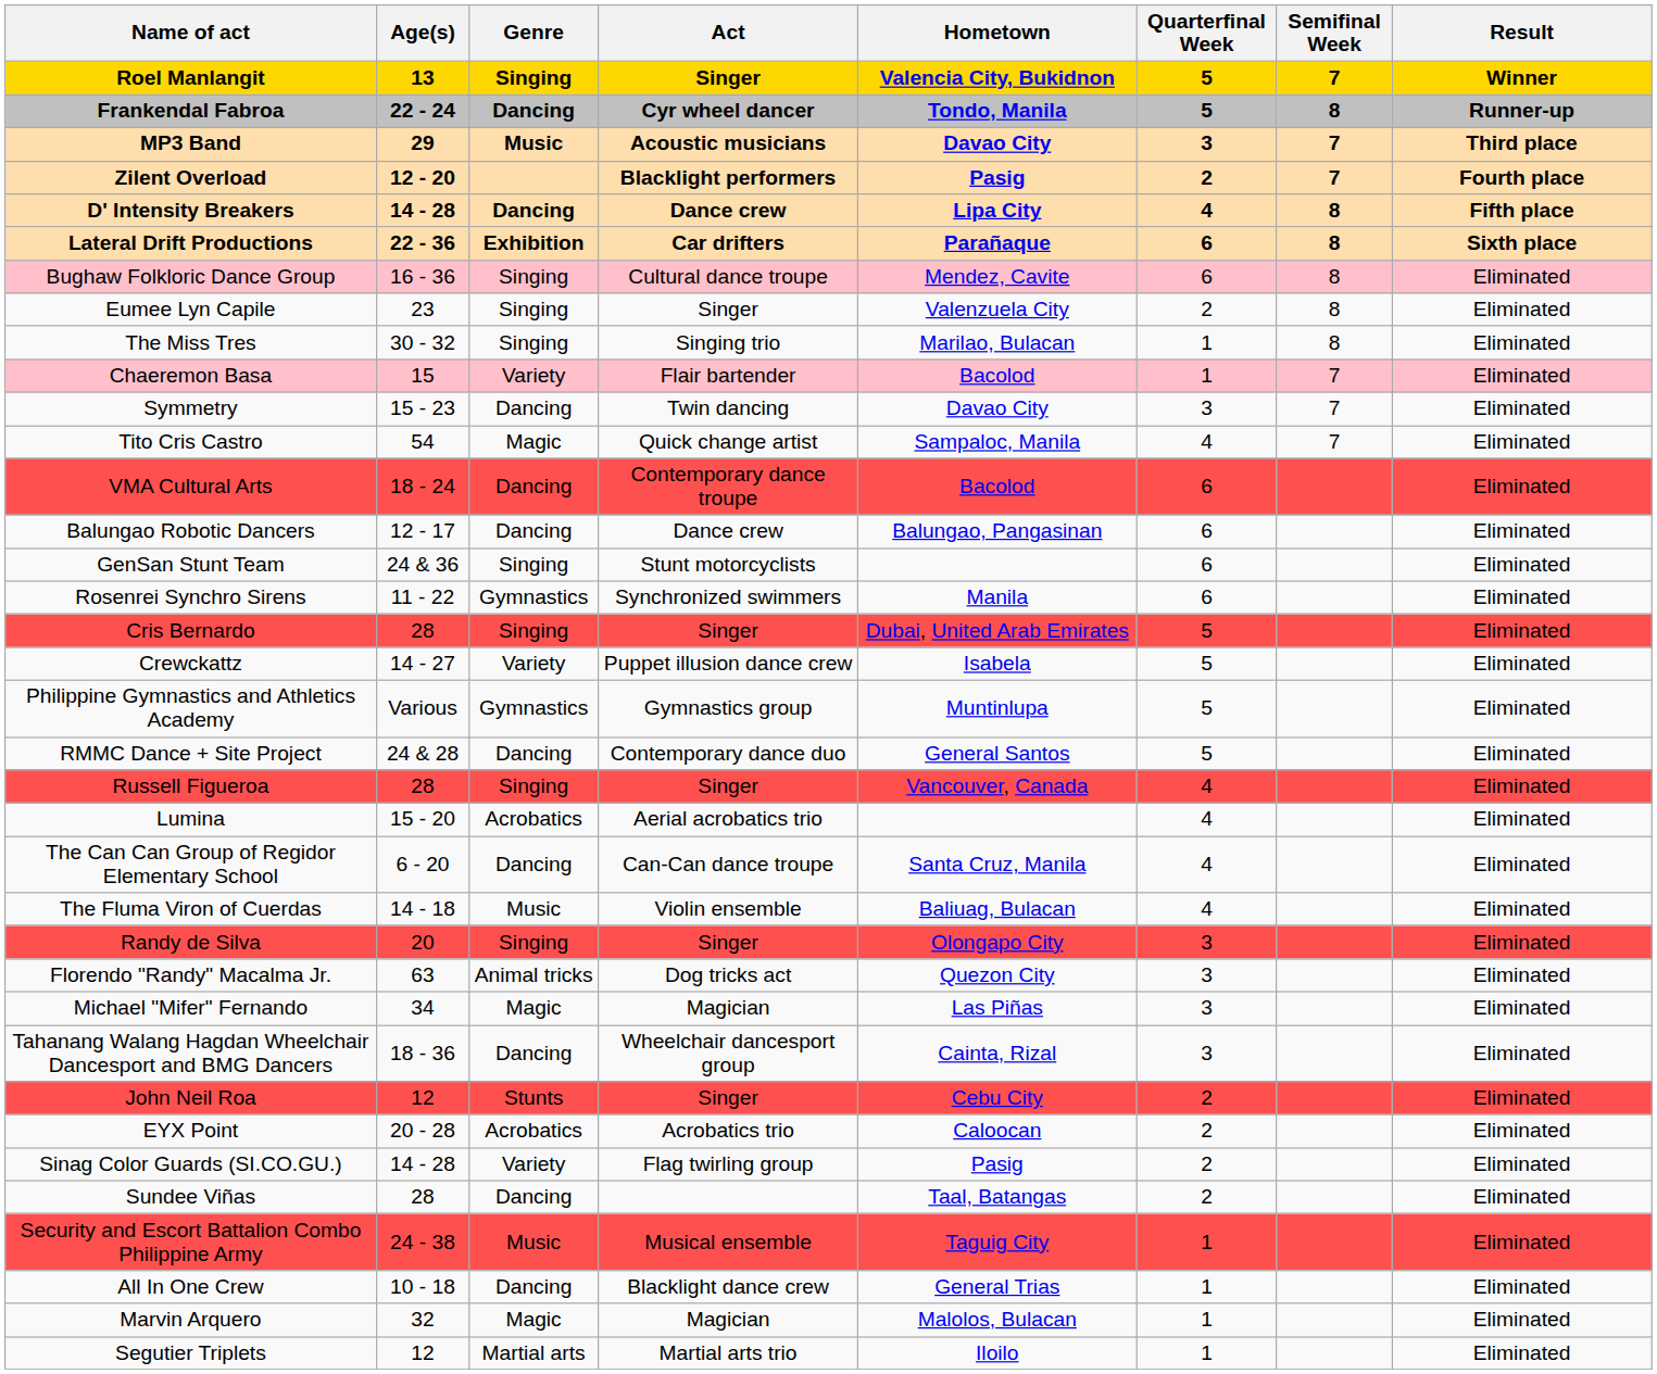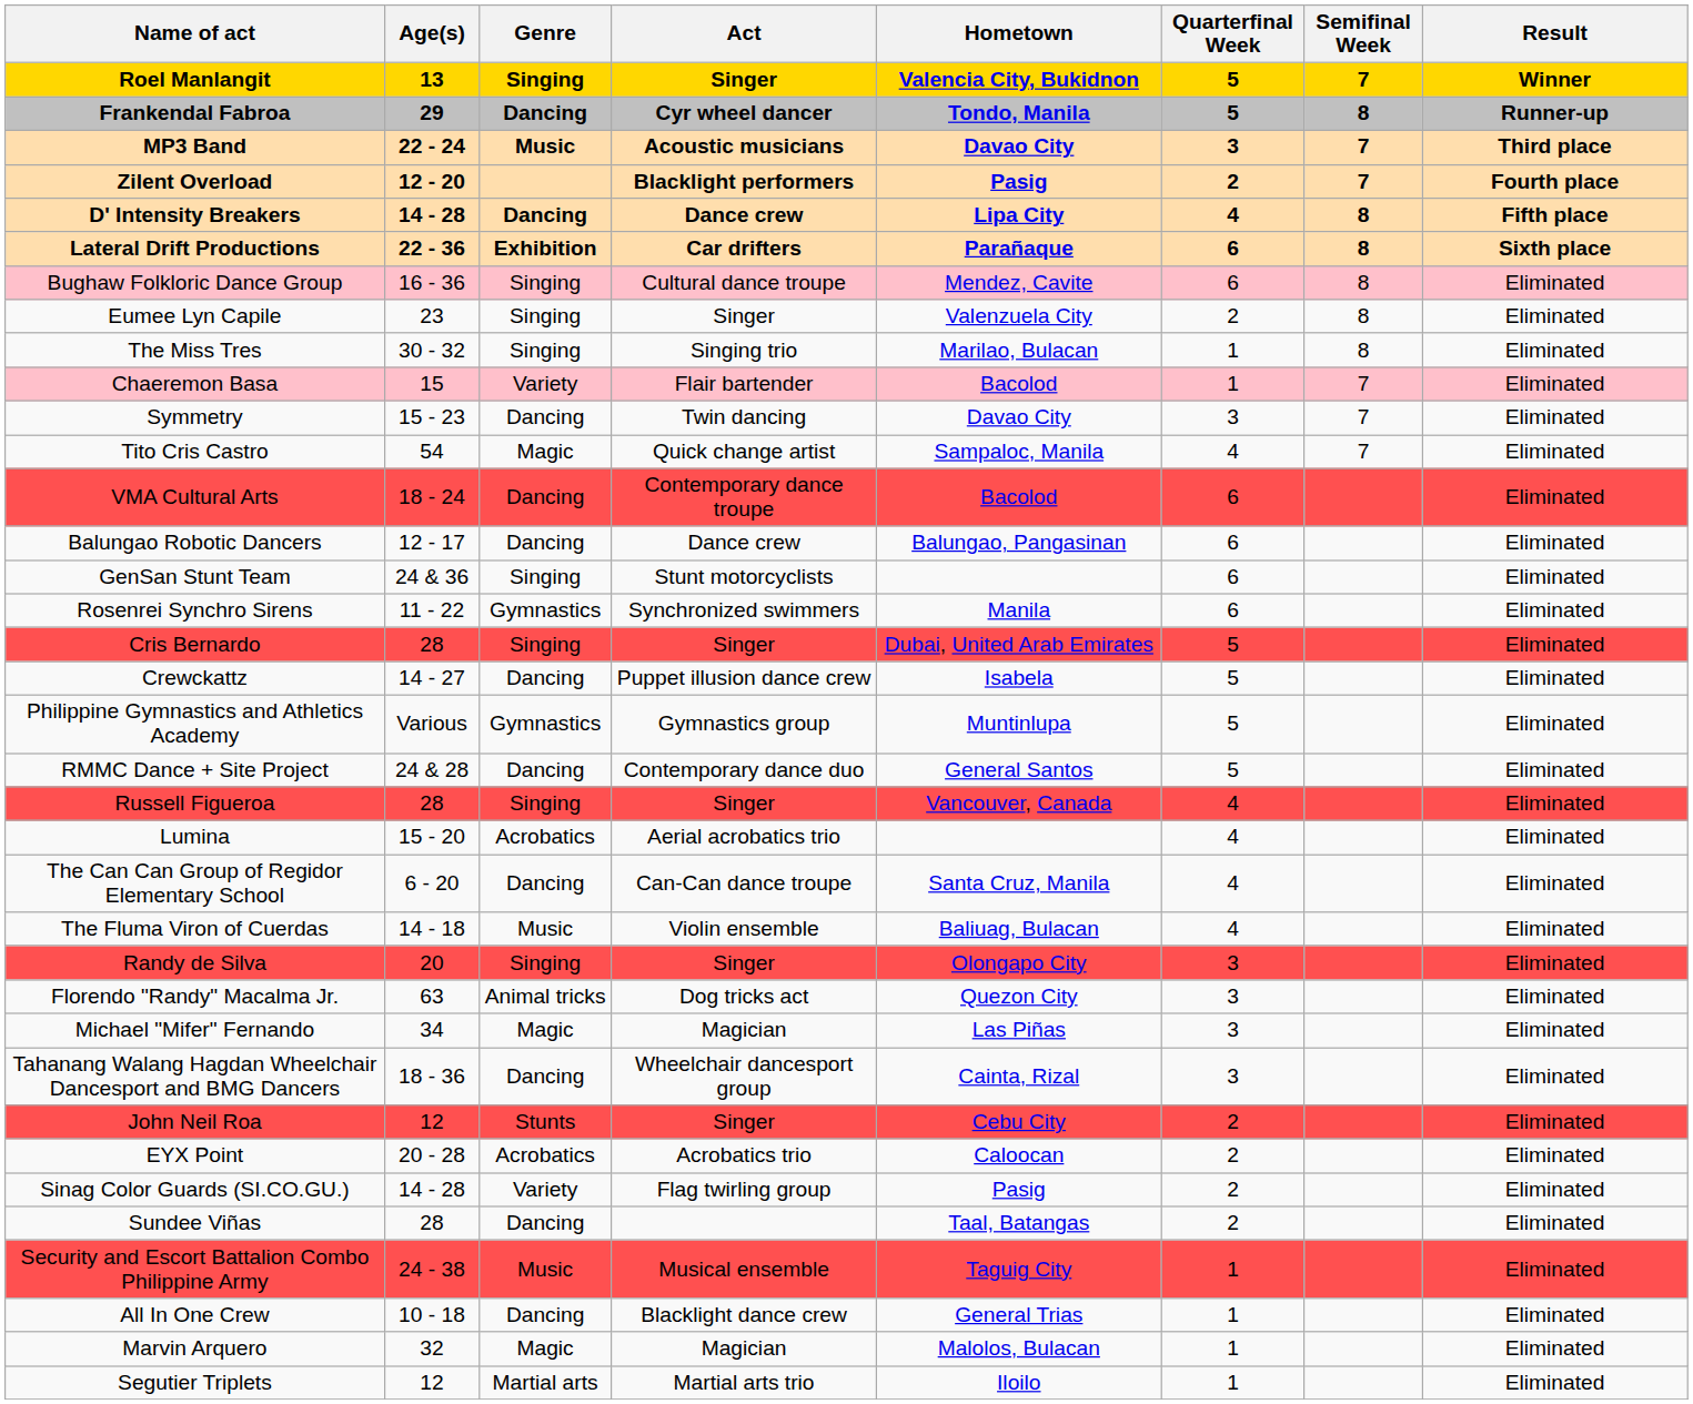 <table class="wikitable sortable" style="width:100%; text-align:center;">
 <tr>
 <th style="width:20%;">Name of act</th>
 <th data-sort-type="number" style="width:05%">Age(s)</th>
 <th style="width:05%">Genre</th>
 <th style="width:14%">Act</th>
 <th style="width:15%">Hometown</th>
 <th style="width:06%">Quarterfinal Week</th>
 <th style="width:06%">Semifinal Week</th>
 <th style="width:14%">Result</th>
 </tr>
 <tr bgcolor=gold>
 <td><strong>Roel Manlangit</strong></td>
 <td><strong>13</strong></td>
 <td><strong>Singing</strong></td>
 <td><strong>Singer</strong></td>
 <td><strong><a href='#'>Valencia City, Bukidnon</a></strong></td>
 <td><strong>5</strong></td>
 <td><strong>7</strong></td>
 <td><strong>Winner</strong></td>
 </tr>
 <tr bgcolor=silver>
 <td><strong>Frankendal Fabroa</strong></td>
-<td><strong>22 - 24</strong></td>
+<td><strong>29</strong></td>
 <td><strong>Dancing</strong></td>
 <td><strong>Cyr wheel dancer</strong></td>
 <td><strong><a href='#'>Tondo, Manila</a></strong></td>
 <td><strong>5</strong></td>
 <td><strong>8</strong></td>
 <td><strong>Runner-up</strong></td>
 </tr>
 <tr bgcolor=Navajowhite>
 <td><strong>MP3 Band</strong></td>
-<td><strong>29</strong></td>
+<td><strong>22 - 24</strong></td>
 <td><strong>Music</strong></td>
 <td><strong>Acoustic musicians</strong></td>
 <td><strong><a href='#'>Davao City</a></strong></td>
 <td><strong>3</strong></td>
 <td><strong>7</strong></td>
 <td><strong>Third place</strong></td>
 </tr>
 <tr bgcolor=Navajowhite>
 <td><strong>Zilent Overload</strong></td>
 <td><strong>12 - 20</strong></td>
 <td><strong></strong></td>
 <td><strong>Blacklight performers</strong></td>
 <td><strong><a href='#'>Pasig</a></strong></td>
 <td><strong>2</strong></td>
 <td><strong>7</strong></td>
 <td><strong>Fourth place</strong></td>
 </tr>
 <tr bgcolor=Navajowhite>
 <td><strong>D' Intensity Breakers</strong></td>
 <td><strong>14 - 28</strong></td>
 <td><strong>Dancing</strong></td>
 <td><strong>Dance crew</strong></td>
 <td><strong><a href='#'>Lipa City</a></strong></td>
 <td><strong>4</strong></td>
 <td><strong>8</strong></td>
 <td><strong>Fifth place</strong></td>
 </tr>
 <tr bgcolor=Navajowhite>
 <td><strong>Lateral Drift Productions</strong></td>
 <td><strong>22 - 36</strong></td>
 <td><strong>Exhibition</strong></td>
 <td><strong>Car drifters</strong></td>
 <td><strong><a href='#'>Parañaque</a></strong></td>
 <td><strong>6</strong></td>
 <td><strong>8</strong></td>
 <td><strong>Sixth place</strong></td>
 </tr>
 <tr bgcolor=pink>
 <td>Bughaw Folkloric Dance Group</td>
 <td>16 - 36</td>
 <td>Singing</td>
 <td>Cultural dance troupe</td>
 <td><a href='#'>Mendez, Cavite</a></td>
 <td>6</td>
 <td>8</td>
 <td>Eliminated</td>
 </tr>
 <tr>
 <td>Eumee Lyn Capile</td>
 <td>23</td>
 <td>Singing</td>
 <td>Singer</td>
 <td><a href='#'>Valenzuela City</a></td>
 <td>2</td>
 <td>8</td>
 <td>Eliminated</td>
 </tr>
 <tr>
 <td>The Miss Tres</td>
 <td>30 - 32</td>
 <td>Singing</td>
 <td>Singing trio</td>
 <td><a href='#'>Marilao, Bulacan</a></td>
 <td>1</td>
 <td>8</td>
 <td>Eliminated</td>
 </tr>
 <tr bgcolor=pink>
 <td>Chaeremon Basa</td>
 <td>15</td>
 <td>Variety</td>
 <td>Flair bartender</td>
 <td><a href='#'>Bacolod</a></td>
 <td>1</td>
 <td>7</td>
 <td>Eliminated</td>
 </tr>
 <tr>
 <td>Symmetry</td>
 <td>15 - 23</td>
 <td>Dancing</td>
 <td>Twin dancing</td>
 <td><a href='#'>Davao City</a></td>
 <td>3</td>
 <td>7</td>
 <td>Eliminated</td>
 </tr>
 <tr>
 <td>Tito Cris Castro</td>
 <td>54</td>
 <td>Magic</td>
 <td>Quick change artist</td>
 <td><a href='#'>Sampaloc, Manila</a></td>
 <td>4</td>
 <td>7</td>
 <td>Eliminated</td>
 </tr>
 <tr bgcolor="#ff5050">
 <td>VMA Cultural Arts</td>
 <td>18 - 24</td>
 <td>Dancing</td>
 <td>Contemporary dance troupe</td>
 <td><a href='#'>Bacolod</a></td>
 <td>6</td>
 <td></td>
 <td>Eliminated</td>
 </tr>
 <tr>
 <td>Balungao Robotic Dancers</td>
 <td>12 - 17</td>
 <td>Dancing</td>
 <td>Dance crew</td>
 <td><a href='#'>Balungao, Pangasinan</a></td>
 <td>6</td>
 <td></td>
 <td>Eliminated</td>
 </tr>
 <tr>
 <td>GenSan Stunt Team</td>
 <td>24 & 36</td>
 <td>Singing</td>
 <td>Stunt motorcyclists</td>
 <td></td>
 <td>6</td>
 <td></td>
 <td>Eliminated</td>
 </tr>
 <tr>
 <td>Rosenrei Synchro Sirens</td>
 <td>11 - 22</td>
 <td>Gymnastics</td>
 <td>Synchronized swimmers</td>
 <td><a href='#'>Manila</a></td>
 <td>6</td>
 <td></td>
 <td>Eliminated</td>
 </tr>
 <tr bgcolor="#ff5050">
 <td>Cris Bernardo</td>
 <td>28</td>
 <td>Singing</td>
 <td>Singer</td>
 <td><a href='#'>Dubai</a>, <a href='#'>United Arab Emirates</a></td>
 <td>5</td>
 <td></td>
 <td>Eliminated</td>
 </tr>
 <tr>
 <td>Crewckattz</td>
 <td>14 - 27</td>
-<td>Variety</td>
+<td>Dancing</td>
 <td>Puppet illusion dance crew</td>
 <td><a href='#'>Isabela</a></td>
 <td>5</td>
 <td></td>
 <td>Eliminated</td>
 </tr>
 <tr>
 <td>Philippine Gymnastics and Athletics Academy</td>
 <td>Various</td>
 <td>Gymnastics</td>
 <td>Gymnastics group</td>
 <td><a href='#'>Muntinlupa</a></td>
 <td>5</td>
 <td></td>
 <td>Eliminated</td>
 </tr>
 <tr>
 <td>RMMC Dance + Site Project</td>
 <td>24 & 28</td>
 <td>Dancing</td>
 <td>Contemporary dance duo</td>
 <td><a href='#'>General Santos</a></td>
 <td>5</td>
 <td></td>
 <td>Eliminated</td>
 </tr>
 <tr bgcolor="#ff5050">
 <td>Russell Figueroa</td>
 <td>28</td>
 <td>Singing</td>
 <td>Singer</td>
 <td><a href='#'>Vancouver</a>, <a href='#'>Canada</a></td>
 <td>4</td>
 <td></td>
 <td>Eliminated</td>
 </tr>
 <tr>
 <td>Lumina</td>
 <td>15 - 20</td>
 <td>Acrobatics</td>
 <td>Aerial acrobatics trio</td>
 <td></td>
 <td>4</td>
 <td></td>
 <td>Eliminated</td>
 </tr>
 <tr>
 <td>The Can Can Group of Regidor Elementary School</td>
 <td>6 - 20</td>
 <td>Dancing</td>
 <td>Can-Can dance troupe</td>
 <td><a href='#'>Santa Cruz, Manila</a></td>
 <td>4</td>
 <td></td>
 <td>Eliminated</td>
 </tr>
 <tr>
 <td>The Fluma Viron of Cuerdas</td>
 <td>14 - 18</td>
 <td>Music</td>
 <td>Violin ensemble</td>
 <td><a href='#'>Baliuag, Bulacan</a></td>
 <td>4</td>
 <td></td>
 <td>Eliminated</td>
 </tr>
 <tr bgcolor="#ff5050">
 <td>Randy de Silva</td>
 <td>20</td>
 <td>Singing</td>
 <td>Singer</td>
 <td><a href='#'>Olongapo City</a></td>
 <td>3</td>
 <td></td>
 <td>Eliminated</td>
 </tr>
 <tr>
 <td>Florendo "Randy" Macalma Jr.</td>
 <td>63</td>
 <td>Animal tricks</td>
 <td>Dog tricks act</td>
 <td><a href='#'>Quezon City</a></td>
 <td>3</td>
 <td></td>
 <td>Eliminated</td>
 </tr>
 <tr>
 <td>Michael "Mifer" Fernando</td>
 <td>34</td>
 <td>Magic</td>
 <td>Magician</td>
 <td><a href='#'>Las Piñas</a></td>
 <td>3</td>
 <td></td>
 <td>Eliminated</td>
 </tr>
 <tr>
 <td>Tahanang Walang Hagdan Wheelchair Dancesport and BMG Dancers</td>
 <td>18 - 36</td>
 <td>Dancing</td>
 <td>Wheelchair dancesport group</td>
 <td><a href='#'>Cainta, Rizal</a></td>
 <td>3</td>
 <td></td>
 <td>Eliminated</td>
 </tr>
 <tr bgcolor="#ff5050">
 <td>John Neil Roa</td>
 <td>12</td>
 <td>Stunts</td>
 <td>Singer</td>
 <td><a href='#'>Cebu City</a></td>
 <td>2</td>
 <td></td>
 <td>Eliminated</td>
 </tr>
 <tr>
 <td>EYX Point</td>
 <td>20 - 28</td>
 <td>Acrobatics</td>
 <td>Acrobatics trio</td>
 <td><a href='#'>Caloocan</a></td>
 <td>2</td>
 <td></td>
 <td>Eliminated</td>
 </tr>
 <tr>
 <td>Sinag Color Guards (SI.CO.GU.)</td>
 <td>14 - 28</td>
 <td>Variety</td>
 <td>Flag twirling group</td>
 <td><a href='#'>Pasig</a></td>
 <td>2</td>
 <td></td>
 <td>Eliminated</td>
 </tr>
 <tr>
 <td>Sundee Viñas</td>
 <td>28</td>
 <td>Dancing</td>
 <td></td>
 <td><a href='#'>Taal, Batangas</a></td>
 <td>2</td>
 <td></td>
 <td>Eliminated</td>
 </tr>
 <tr bgcolor="#ff5050">
 <td>Security and Escort Battalion Combo Philippine Army</td>
 <td>24 - 38</td>
 <td>Music</td>
 <td>Musical ensemble</td>
 <td><a href='#'>Taguig City</a></td>
 <td>1</td>
 <td></td>
 <td>Eliminated</td>
 </tr>
 <tr>
 <td>All In One Crew</td>
 <td>10 - 18</td>
 <td>Dancing</td>
 <td>Blacklight dance crew</td>
 <td><a href='#'>General Trias</a></td>
 <td>1</td>
 <td></td>
 <td>Eliminated</td>
 </tr>
 <tr>
 <td>Marvin Arquero</td>
 <td>32</td>
 <td>Magic</td>
 <td>Magician</td>
 <td><a href='#'>Malolos, Bulacan</a></td>
 <td>1</td>
 <td></td>
 <td>Eliminated</td>
 </tr>
 <tr>
 <td>Segutier Triplets</td>
 <td>12</td>
 <td>Martial arts</td>
 <td>Martial arts trio</td>
 <td><a href='#'>Iloilo</a></td>
 <td>1</td>
 <td></td>
 <td>Eliminated</td>
 </tr>
 <tr>
 </tr>
 </table>
